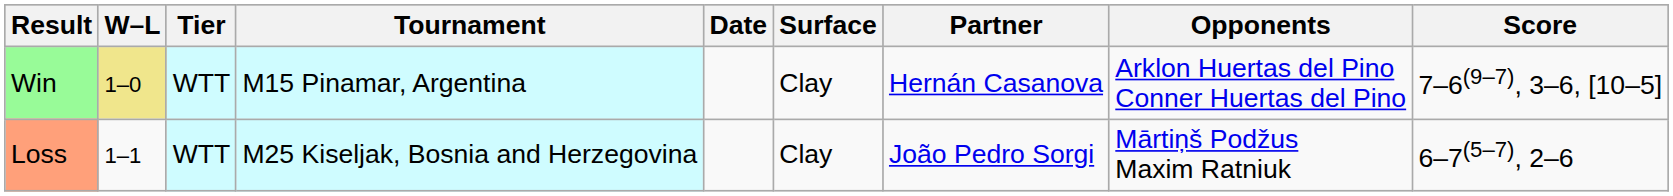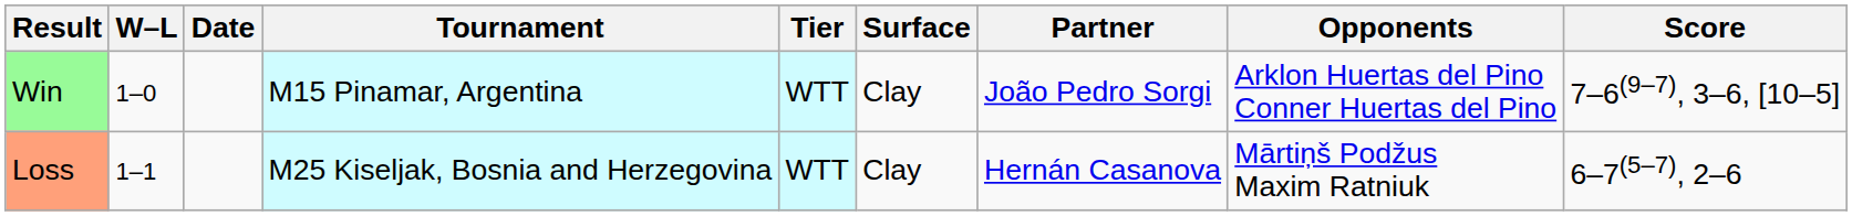 <table class="sortable wikitable">
 <tr>
 <th>Result</th>
 <th class="unsortable">W–L</th>
+<th>Date</th>
+<th>Tournament</th>
 <th>Tier</th>
-<th>Tournament</th>
-<th>Date</th>
 <th>Surface</th>
 <th>Partner</th>
 <th>Opponents</th>
 <th class="unsortable">Score</th>
 </tr>
 <tr>
 <td bgcolor=98fb98>Win</td>
-<td style="background: khaki;"><small>1–0</small></td>
+<td><small>1–0</small></td>
+<td></td>
+<td style="background:#cffcff;">M15 Pinamar, Argentina</td>
 <td style="background:#cffcff;">WTT</td>
-<td style="background:#cffcff;">M15 Pinamar, Argentina</td>
-<td></td>
 <td>Clay</td>
-<td> <a href='#'>Hernán Casanova</a></td>
+<td> <a href='#'>João Pedro Sorgi</a></td>
 <td> <a href='#'>Arklon Huertas del Pino</a> <br> <a href='#'>Conner Huertas del Pino</a></td>
 <td>7–6<sup>(9–7)</sup>, 3–6, [10–5]</td>
 </tr>
 <tr>
 <td bgcolor=ffa07a>Loss</td>
 <td><small>1–1</small></td>
+<td></td>
+<td style="background:#cffcff;">M25 Kiseljak, Bosnia and Herzegovina</td>
 <td style="background:#cffcff;">WTT</td>
-<td style="background:#cffcff;">M25 Kiseljak, Bosnia and Herzegovina</td>
-<td></td>
 <td>Clay</td>
-<td> <a href='#'>João Pedro Sorgi</a></td>
+<td> <a href='#'>Hernán Casanova</a></td>
 <td> <a href='#'>Mārtiņš Podžus</a> <br> Maxim Ratniuk</td>
 <td>6–7<sup>(5–7)</sup>, 2–6</td>
 </tr>
 </table>
